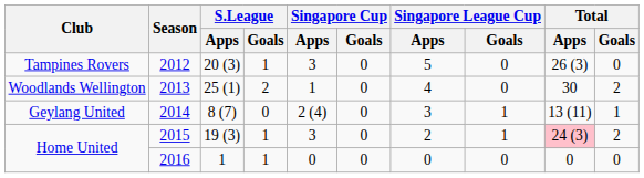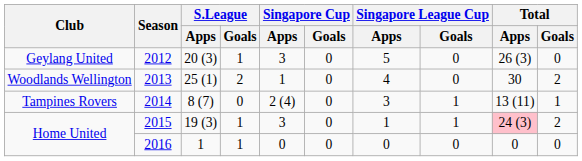 <table class="wikitable" style="text-align:center;">
 <tr>
 <th rowspan="2">Club</th>
 <th rowspan="2">Season</th>
 <th colspan="2"><a href='#'>S.League</a></th>
 <th colspan="2"><a href='#'>Singapore Cup</a></th>
 <th colspan="2"><a href='#'>Singapore League Cup</a></th>
 <th colspan="2">Total</th>
 </tr>
 <tr>
 <th>Apps</th>
 <th>Goals</th>
 <th>Apps</th>
 <th>Goals</th>
 <th>Apps</th>
 <th>Goals</th>
 <th>Apps</th>
 <th>Goals</th>
 </tr>
 <tr>
-<td rowspan="1"><a href='#'>Tampines Rovers</a></td>
+<td rowspan="1"><a href='#'>Geylang United</a></td>
 <td><a href='#'>2012</a></td>
 <td>20 (3)</td>
 <td>1</td>
 <td>3</td>
 <td>0</td>
 <td>5</td>
 <td>0</td>
 <td>26 (3)</td>
 <td>0</td>
 </tr>
 <tr>
 <td rowspan="1"><a href='#'>Woodlands Wellington</a></td>
 <td><a href='#'>2013</a></td>
 <td>25 (1)</td>
 <td>2</td>
 <td>1</td>
 <td>0</td>
 <td>4</td>
 <td>0</td>
 <td>30</td>
 <td>2</td>
 </tr>
 <tr>
-<td rowspan="1"><a href='#'>Geylang United</a></td>
+<td rowspan="1"><a href='#'>Tampines Rovers</a></td>
 <td><a href='#'>2014</a></td>
 <td>8 (7)</td>
 <td>0</td>
 <td>2 (4)</td>
 <td>0</td>
 <td>3</td>
 <td>1</td>
 <td>13 (11)</td>
 <td>1</td>
 </tr>
 <tr>
 <td rowspan="2"><a href='#'>Home United</a></td>
 <td><a href='#'>2015</a></td>
 <td>19 (3)</td>
 <td>1</td>
 <td>3</td>
 <td>0</td>
-<td>2</td>
+<td>1</td>
 <td>1</td>
 <td style="background: pink;">24 (3)</td>
 <td>2</td>
 </tr>
 <tr>
 <td><a href='#'>2016</a></td>
 <td>1</td>
 <td>1</td>
 <td>0</td>
 <td>0</td>
 <td>0</td>
 <td>0</td>
 <td>0</td>
 <td>0</td>
 </tr>
 </table>
